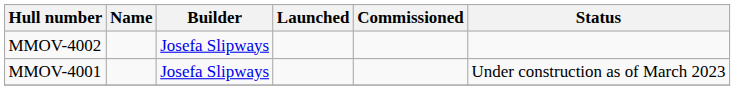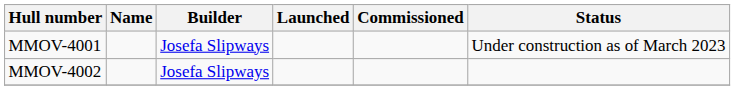 <table class="wikitable">
 <tr>
 <th>Hull number</th>
 <th>Name</th>
 <th>Builder</th>
 <th>Launched</th>
 <th>Commissioned</th>
 <th>Status</th>
 </tr>
 <tr>
+<td>MMOV-4001</td>
+<td></td>
+<td><a href='#'>Josefa Slipways</a></td>
+<td></td>
+<td></td>
+<td>Under construction as of March 2023</td>
+</tr>
+<tr>
 <td>MMOV-4002</td>
 <td></td>
 <td><a href='#'>Josefa Slipways</a></td>
 <td></td>
 <td></td>
 <td></td>
 </tr>
 <tr>
-<td>MMOV-4001</td>
-<td></td>
-<td><a href='#'>Josefa Slipways</a></td>
-<td></td>
-<td></td>
-<td>Under construction as of March 2023</td>
-</tr>
-<tr>
 </tr>
 </table>
